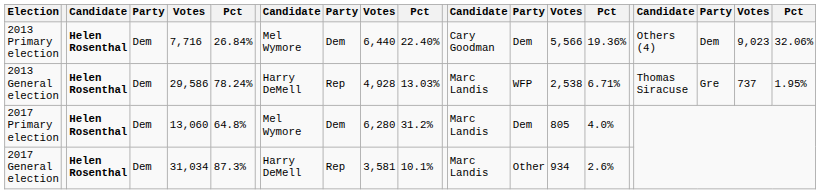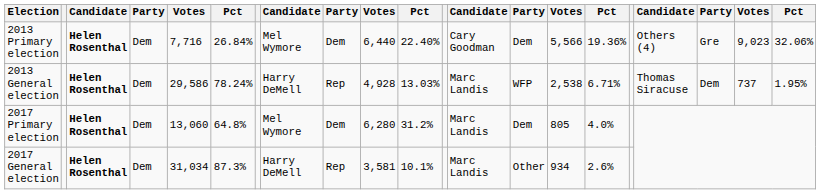 <table class="wikitable" style="margin:0.5em ; font-size:95%">
 <tr>
 <th>Election</th>
 <th></th>
 <th>Candidate</th>
 <th>Party</th>
 <th>Votes</th>
 <th>Pct</th>
 <th></th>
 <th>Candidate</th>
 <th>Party</th>
 <th>Votes</th>
 <th>Pct</th>
 <th></th>
 <th>Candidate</th>
 <th>Party</th>
 <th>Votes</th>
 <th>Pct</th>
 <th></th>
 <th>Candidate</th>
 <th>Party</th>
 <th>Votes</th>
 <th>Pct</th>
 </tr>
 <tr>
 <td>2013 Primary election</td>
 <td></td>
 <td><strong>Helen Rosenthal</strong></td>
 <td>Dem</td>
 <td>7,716</td>
 <td>26.84%</td>
 <td></td>
 <td>Mel Wymore</td>
 <td>Dem</td>
 <td>6,440</td>
 <td>22.40%</td>
 <td></td>
 <td>Cary Goodman</td>
 <td>Dem</td>
 <td>5,566</td>
 <td>19.36%</td>
 <td></td>
 <td>Others (4)</td>
-<td>Dem</td>
+<td>Gre</td>
 <td>9,023</td>
 <td>32.06%</td>
 </tr>
 <tr>
 <td>2013 General election</td>
 <td></td>
 <td><strong>Helen Rosenthal</strong></td>
 <td>Dem</td>
 <td>29,586</td>
 <td>78.24%</td>
 <td></td>
 <td>Harry DeMell</td>
 <td>Rep</td>
 <td>4,928</td>
 <td>13.03%</td>
 <td></td>
 <td>Marc Landis</td>
 <td>WFP</td>
 <td>2,538</td>
 <td>6.71%</td>
 <td></td>
 <td>Thomas Siracuse</td>
-<td>Gre</td>
+<td>Dem</td>
 <td>737</td>
 <td>1.95%</td>
 </tr>
 <tr>
 <td>2017 Primary election</td>
 <td></td>
 <td><strong>Helen Rosenthal</strong></td>
 <td>Dem</td>
 <td>13,060</td>
 <td>64.8%</td>
 <td></td>
 <td>Mel Wymore</td>
 <td>Dem</td>
 <td>6,280</td>
 <td>31.2%</td>
 <td></td>
 <td>Marc Landis</td>
 <td>Dem</td>
 <td>805</td>
 <td>4.0%</td>
 <td></td>
 </tr>
 <tr>
 <td>2017 General election</td>
 <td></td>
 <td><strong>Helen Rosenthal</strong></td>
 <td>Dem</td>
 <td>31,034</td>
 <td>87.3%</td>
 <td></td>
 <td>Harry DeMell</td>
 <td>Rep</td>
 <td>3,581</td>
 <td>10.1%</td>
 <td></td>
 <td>Marc Landis</td>
 <td>Other</td>
 <td>934</td>
 <td>2.6%</td>
 <td></td>
 </tr>
 </table>
